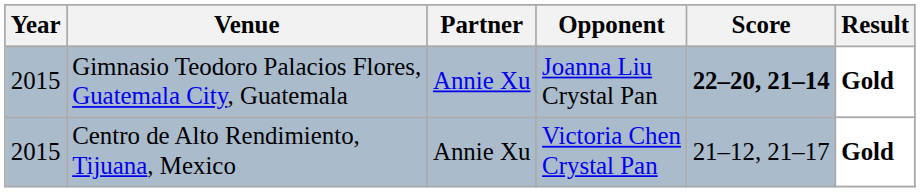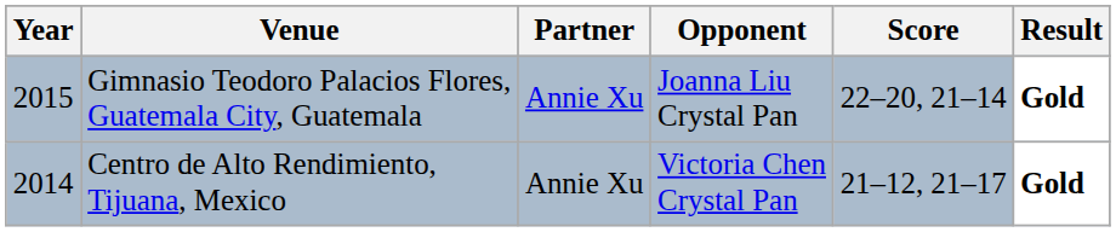 <table class="sortable wikitable" style="font-size: 90%;">
 <tr>
 <th>Year</th>
 <th>Venue</th>
 <th>Partner</th>
 <th>Opponent</th>
 <th>Score</th>
 <th>Result</th>
 </tr>
 <tr style="background:#AABBCC">
 <td align="center">2015</td>
 <td align="left">Gimnasio Teodoro Palacios Flores,<br><a href='#'>Guatemala City</a>, Guatemala</td>
 <td align="left"> <a href='#'>Annie Xu</a></td>
 <td align="left"> <a href='#'>Joanna Liu</a><br> Crystal Pan</td>
-<td align="left"><strong>22–20, 21–14</strong></td>
+<td align="left">22–20, 21–14</td>
 <td style="text-align:left; background:white"> <strong>Gold</strong></td>
 </tr>
 <tr style="background:#AABBCC">
-<td align="center">2015</td>
+<td align="center">2014</td>
 <td align="left">Centro de Alto Rendimiento,<br><a href='#'>Tijuana</a>, Mexico</td>
 <td align="left"> Annie Xu</td>
 <td align="left"> <a href='#'>Victoria Chen</a><br> <a href='#'>Crystal Pan</a></td>
 <td align="left">21–12, 21–17</td>
 <td style="text-align:left; background:white"> <strong>Gold</strong></td>
 </tr>
 </table>
